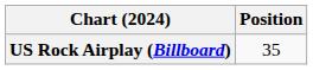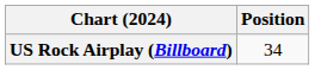 <table class="wikitable plainrowheaders" style="text-align:center">
 <tr>
 <th scope="col">Chart (2024)</th>
 <th scope="col">Position</th>
 </tr>
 <tr>
 <th scope="row">US Rock Airplay (<em><a href='#'>Billboard</a></em>)</th>
-<td>35</td>
+<td>34</td>
 </tr>
 </table>
